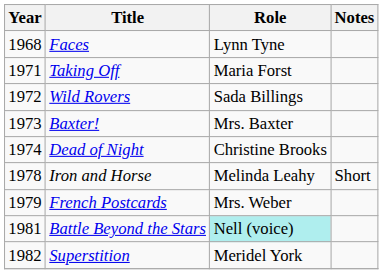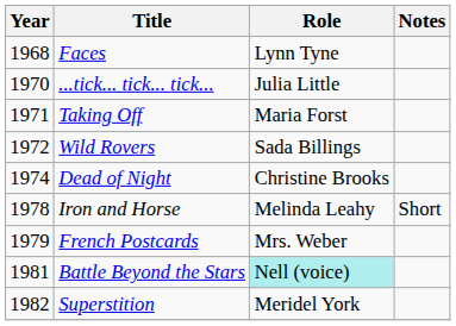 <table class="wikitable sortable">
 <tr>
 <th>Year</th>
 <th>Title</th>
 <th>Role</th>
 <th class="unsortable">Notes</th>
 </tr>
 <tr>
 <td>1968</td>
 <td><em><a href='#'>Faces</a></em></td>
 <td>Lynn Tyne</td>
 <td></td>
 </tr>
 <tr>
+<td>1970</td>
+<td><em><a href='#'>...tick... tick... tick...</a></em></td>
+<td>Julia Little</td>
+<td></td>
+</tr>
+<tr>
 <td>1971</td>
 <td><em><a href='#'>Taking Off</a></em></td>
 <td>Maria Forst</td>
 <td></td>
 </tr>
 <tr>
 <td>1972</td>
 <td><em><a href='#'>Wild Rovers</a></em></td>
 <td>Sada Billings</td>
-<td></td>
-</tr>
-<tr>
-<td>1973</td>
-<td><em><a href='#'>Baxter!</a></em></td>
-<td>Mrs. Baxter</td>
 <td></td>
 </tr>
 <tr>
 <td>1974</td>
 <td><em><a href='#'>Dead of Night</a></em></td>
 <td>Christine Brooks</td>
 <td></td>
 </tr>
 <tr>
 <td>1978</td>
 <td><em>Iron and Horse</em></td>
 <td>Melinda Leahy</td>
 <td>Short</td>
 </tr>
 <tr>
 <td>1979</td>
 <td><em><a href='#'>French Postcards</a></em></td>
 <td>Mrs. Weber</td>
 <td></td>
 </tr>
 <tr>
 <td>1981</td>
 <td><em><a href='#'>Battle Beyond the Stars</a></em></td>
 <td style="background: paleturquoise;">Nell (voice)</td>
 <td></td>
 </tr>
 <tr>
 <td>1982</td>
 <td><em><a href='#'>Superstition</a></em></td>
 <td>Meridel York</td>
 <td></td>
 </tr>
 <tr>
 </tr>
 </table>
